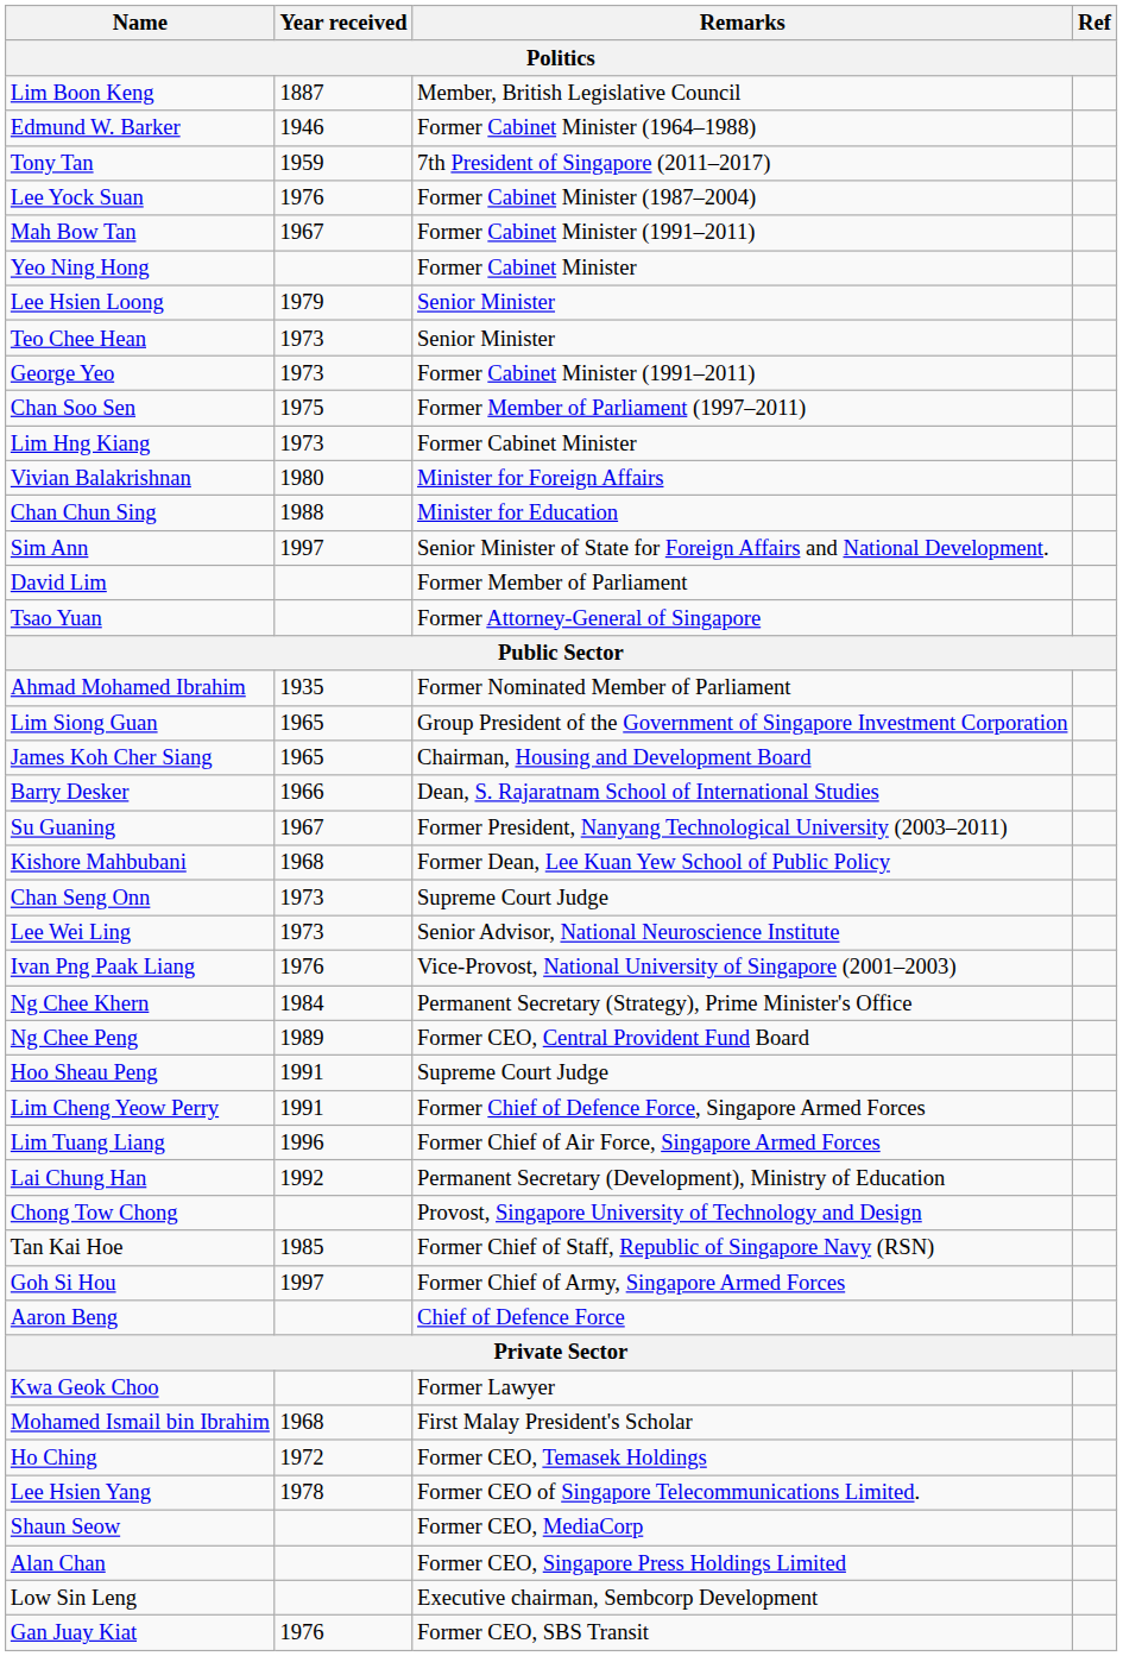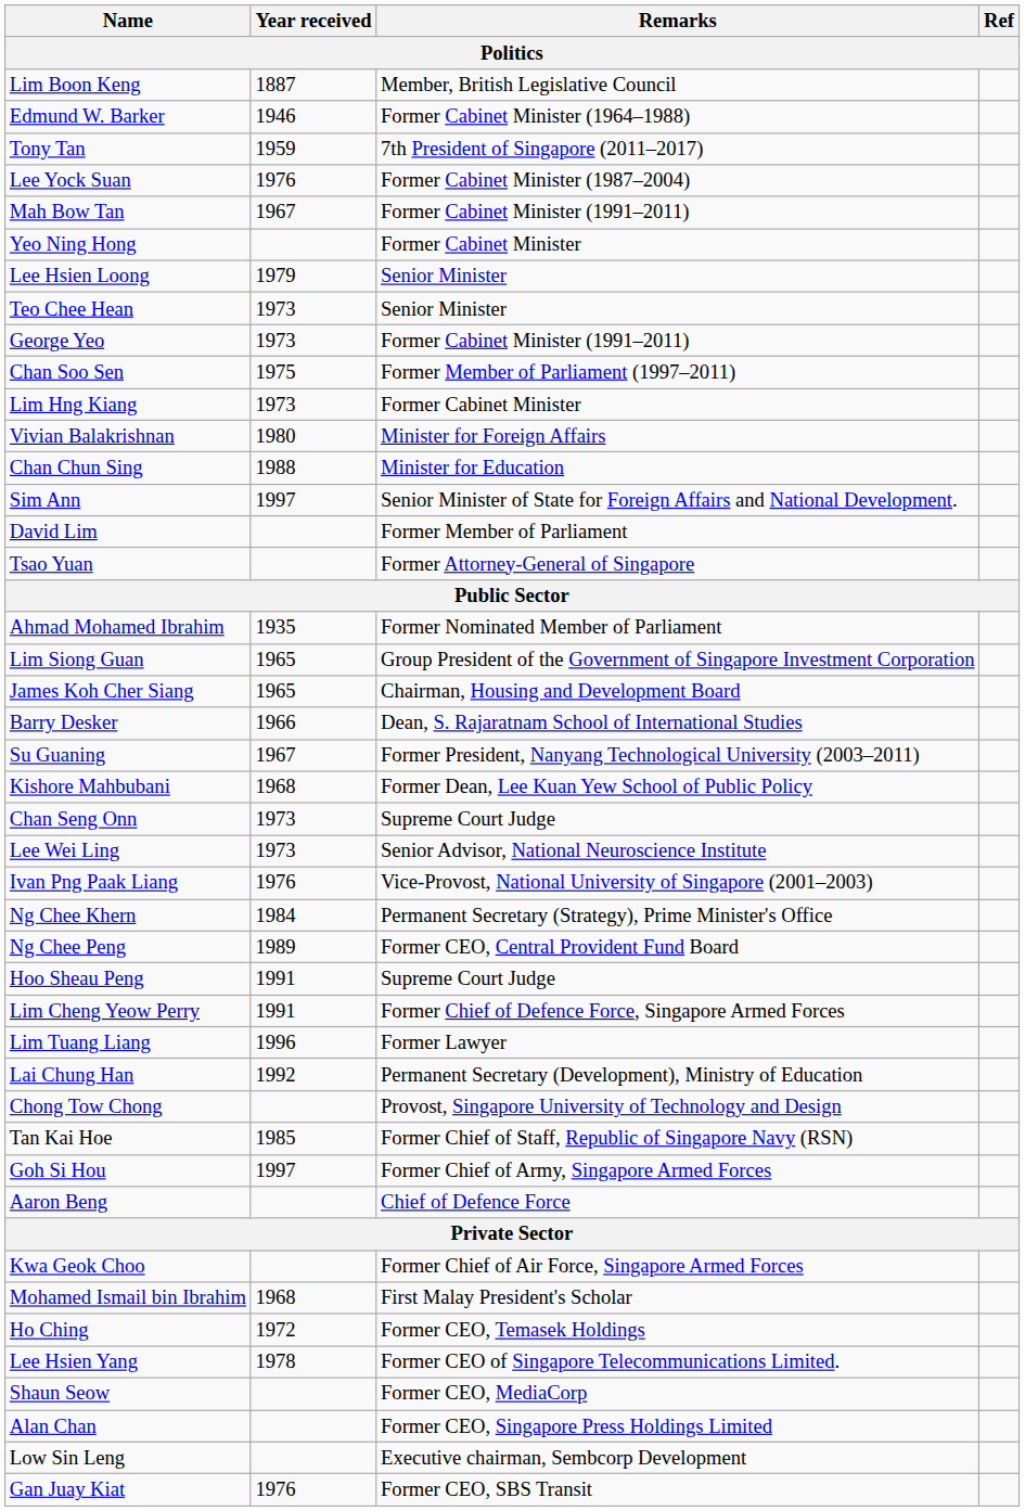 <table class="wikitable">
 <tr>
 <th>Name</th>
 <th>Year received</th>
 <th>Remarks</th>
 <th>Ref</th>
 </tr>
 <tr>
 <th colspan="4" style="text-align:center">Politics</th>
 </tr>
 <tr>
 <td><a href='#'>Lim Boon Keng</a></td>
 <td>1887</td>
 <td>Member, British Legislative Council</td>
 <td></td>
 </tr>
 <tr>
 <td><a href='#'>Edmund W. Barker</a></td>
 <td>1946</td>
 <td>Former <a href='#'>Cabinet</a> Minister (1964–1988)</td>
 <td></td>
 </tr>
 <tr>
 <td><a href='#'>Tony Tan</a></td>
 <td>1959</td>
 <td>7th <a href='#'>President of Singapore</a> (2011–2017)</td>
 <td></td>
 </tr>
 <tr>
 <td><a href='#'>Lee Yock Suan</a></td>
 <td>1976</td>
 <td>Former <a href='#'>Cabinet</a> Minister (1987–2004)</td>
 <td></td>
 </tr>
 <tr>
 <td><a href='#'>Mah Bow Tan</a></td>
 <td>1967</td>
 <td>Former <a href='#'>Cabinet</a> Minister (1991–2011)</td>
 <td></td>
 </tr>
 <tr>
 <td><a href='#'>Yeo Ning Hong</a></td>
 <td></td>
 <td>Former <a href='#'>Cabinet</a> Minister</td>
 <td></td>
 </tr>
 <tr>
 <td><a href='#'>Lee Hsien Loong</a></td>
 <td>1979</td>
 <td><a href='#'>Senior Minister</a></td>
 <td></td>
 </tr>
 <tr>
 <td><a href='#'>Teo Chee Hean</a></td>
 <td>1973</td>
 <td>Senior Minister</td>
 <td></td>
 </tr>
 <tr>
 <td><a href='#'>George Yeo</a></td>
 <td>1973</td>
 <td>Former <a href='#'>Cabinet</a> Minister (1991–2011)</td>
 <td></td>
 </tr>
 <tr>
 <td><a href='#'>Chan Soo Sen</a></td>
 <td>1975</td>
 <td>Former <a href='#'>Member of Parliament</a> (1997–2011)</td>
 <td></td>
 </tr>
 <tr>
 <td><a href='#'>Lim Hng Kiang</a></td>
 <td>1973</td>
 <td>Former Cabinet Minister</td>
 <td></td>
 </tr>
 <tr>
 <td><a href='#'>Vivian Balakrishnan</a></td>
 <td>1980</td>
 <td><a href='#'>Minister for Foreign Affairs</a></td>
 <td></td>
 </tr>
 <tr>
 <td><a href='#'>Chan Chun Sing</a></td>
 <td>1988</td>
 <td><a href='#'>Minister for Education</a></td>
 <td></td>
 </tr>
 <tr>
 <td><a href='#'>Sim Ann</a></td>
 <td>1997</td>
 <td>Senior Minister of State for <a href='#'>Foreign Affairs</a> and <a href='#'>National Development</a>.</td>
 <td></td>
 </tr>
 <tr>
 <td><a href='#'>David Lim</a></td>
 <td></td>
 <td>Former Member of Parliament</td>
 <td></td>
 </tr>
 <tr>
 <td><a href='#'>Tsao Yuan</a></td>
 <td></td>
 <td>Former <a href='#'>Attorney-General of Singapore</a></td>
 <td></td>
 </tr>
 <tr>
 <th colspan="4" style="text-align:center">Public Sector</th>
 </tr>
 <tr>
 <td><a href='#'>Ahmad Mohamed Ibrahim</a></td>
 <td>1935</td>
 <td>Former Nominated Member of Parliament</td>
 <td></td>
 </tr>
 <tr>
 <td><a href='#'>Lim Siong Guan</a></td>
 <td>1965</td>
 <td>Group President of the <a href='#'>Government of Singapore Investment Corporation</a></td>
 <td></td>
 </tr>
 <tr>
 <td><a href='#'>James Koh Cher Siang</a></td>
 <td>1965</td>
 <td>Chairman, <a href='#'>Housing and Development Board</a></td>
 <td></td>
 </tr>
 <tr>
 <td><a href='#'>Barry Desker</a></td>
 <td>1966</td>
 <td>Dean, <a href='#'>S. Rajaratnam School of International Studies</a></td>
 <td></td>
 </tr>
 <tr>
 <td><a href='#'>Su Guaning</a></td>
 <td>1967</td>
 <td>Former President, <a href='#'>Nanyang Technological University</a> (2003–2011)</td>
 <td></td>
 </tr>
 <tr>
 <td><a href='#'>Kishore Mahbubani</a></td>
 <td>1968</td>
 <td>Former Dean, <a href='#'>Lee Kuan Yew School of Public Policy</a></td>
 <td></td>
 </tr>
 <tr>
 <td><a href='#'>Chan Seng Onn</a></td>
 <td>1973</td>
 <td>Supreme Court Judge</td>
 <td></td>
 </tr>
 <tr>
 <td><a href='#'>Lee Wei Ling</a></td>
 <td>1973</td>
 <td>Senior Advisor, <a href='#'>National Neuroscience Institute</a></td>
 <td></td>
 </tr>
 <tr>
 <td><a href='#'>Ivan Png Paak Liang</a></td>
 <td>1976</td>
 <td>Vice-Provost, <a href='#'>National University of Singapore</a> (2001–2003)</td>
 <td></td>
 </tr>
 <tr>
 <td><a href='#'>Ng Chee Khern</a></td>
 <td>1984</td>
 <td>Permanent Secretary (Strategy), Prime Minister's Office</td>
 <td></td>
 </tr>
 <tr>
 <td><a href='#'>Ng Chee Peng</a></td>
 <td>1989</td>
 <td>Former CEO, <a href='#'>Central Provident Fund</a> Board</td>
 <td></td>
 </tr>
 <tr>
 <td><a href='#'>Hoo Sheau Peng</a></td>
 <td>1991</td>
 <td>Supreme Court Judge</td>
 <td></td>
 </tr>
 <tr>
 <td><a href='#'>Lim Cheng Yeow Perry</a></td>
 <td>1991</td>
 <td>Former <a href='#'>Chief of Defence Force</a>, Singapore Armed Forces</td>
 <td></td>
 </tr>
 <tr>
 <td><a href='#'>Lim Tuang Liang</a></td>
 <td>1996</td>
-<td>Former Chief of Air Force, <a href='#'>Singapore Armed Forces</a></td>
+<td>Former Lawyer</td>
 <td></td>
 </tr>
 <tr>
 <td><a href='#'>Lai Chung Han</a></td>
 <td>1992</td>
 <td>Permanent Secretary (Development), Ministry of Education</td>
 <td></td>
 </tr>
 <tr>
 <td><a href='#'>Chong Tow Chong</a></td>
 <td></td>
 <td>Provost, <a href='#'>Singapore University of Technology and Design</a></td>
 <td></td>
 </tr>
 <tr>
 <td>Tan Kai Hoe</td>
 <td>1985</td>
 <td>Former Chief of Staff, <a href='#'>Republic of Singapore Navy</a> (RSN)</td>
 <td></td>
 </tr>
 <tr>
 <td><a href='#'>Goh Si Hou</a></td>
 <td>1997</td>
 <td>Former Chief of Army, <a href='#'>Singapore Armed Forces</a></td>
 <td></td>
 </tr>
 <tr>
 <td><a href='#'>Aaron Beng</a></td>
 <td></td>
 <td><a href='#'>Chief of Defence Force</a></td>
 <td></td>
 </tr>
 <tr>
 <th colspan="4" style="text-align:center">Private Sector</th>
 </tr>
 <tr>
 <td><a href='#'>Kwa Geok Choo</a></td>
 <td></td>
-<td>Former Lawyer</td>
+<td>Former Chief of Air Force, <a href='#'>Singapore Armed Forces</a></td>
 <td></td>
 </tr>
 <tr>
 <td><a href='#'>Mohamed Ismail bin Ibrahim</a></td>
 <td>1968</td>
 <td>First Malay President's Scholar</td>
 <td></td>
 </tr>
 <tr>
 <td><a href='#'>Ho Ching</a></td>
 <td>1972</td>
 <td>Former CEO, <a href='#'>Temasek Holdings</a></td>
 <td></td>
 </tr>
 <tr>
 <td><a href='#'>Lee Hsien Yang</a></td>
 <td>1978</td>
 <td>Former CEO of <a href='#'>Singapore Telecommunications Limited</a>.</td>
 <td></td>
 </tr>
 <tr>
 <td><a href='#'>Shaun Seow</a></td>
 <td></td>
 <td>Former CEO, <a href='#'>MediaCorp</a></td>
 <td></td>
 </tr>
 <tr>
 <td><a href='#'>Alan Chan</a></td>
 <td></td>
 <td>Former CEO, <a href='#'>Singapore Press Holdings Limited</a></td>
 <td></td>
 </tr>
 <tr>
 <td>Low Sin Leng</td>
 <td></td>
 <td>Executive chairman, Sembcorp Development</td>
 <td></td>
 </tr>
 <tr>
 <td><a href='#'>Gan Juay Kiat</a></td>
 <td>1976</td>
 <td>Former CEO, SBS Transit</td>
 <td></td>
 </tr>
 </table>
